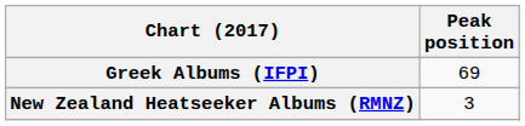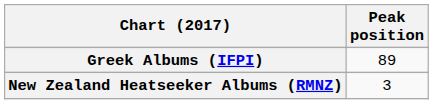 <table class="wikitable sortable plainrowheaders" style="text-align:center">
 <tr>
 <th scope="col">Chart (2017)</th>
 <th scope="col">Peak<br>position</th>
 </tr>
 <tr>
 </tr>
 <tr>
 </tr>
 <tr>
 </tr>
 <tr>
 </tr>
 <tr>
 </tr>
 <tr>
 </tr>
 <tr>
 </tr>
 <tr>
 </tr>
 <tr>
 </tr>
 <tr>
 <th scope="row">Greek Albums (<a href='#'>IFPI</a>)</th>
-<td>69</td>
+<td>89</td>
 </tr>
 <tr>
 </tr>
 <tr>
 </tr>
 <tr>
 <th scope="row">New Zealand Heatseeker Albums (<a href='#'>RMNZ</a>)</th>
 <td>3</td>
 </tr>
 <tr>
 </tr>
 <tr>
 </tr>
 <tr>
 </tr>
 <tr>
 </tr>
 <tr>
 </tr>
 <tr>
 </tr>
 <tr>
 </tr>
 <tr>
 </tr>
 </table>
